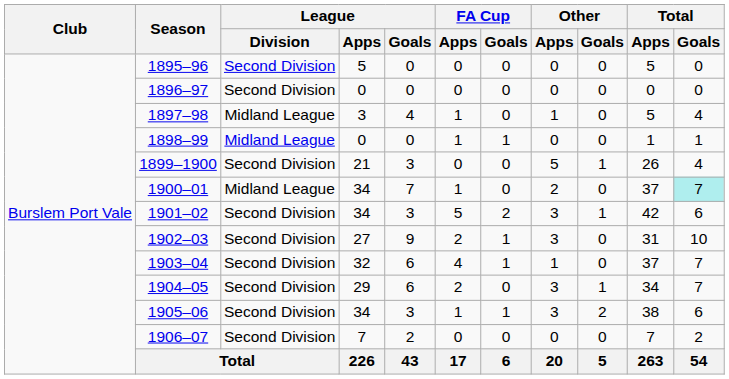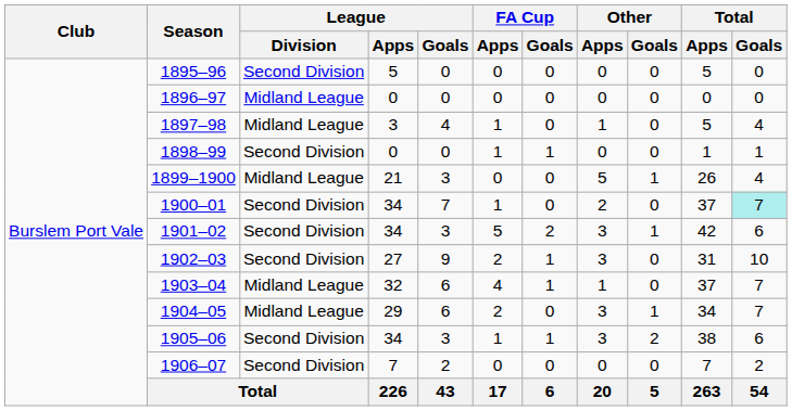 <table class="wikitable" style="text-align:center">
 <tr>
 <th rowspan="2">Club</th>
 <th rowspan="2">Season</th>
 <th colspan="3">League</th>
 <th colspan="2"><a href='#'>FA Cup</a></th>
 <th colspan="2">Other</th>
 <th colspan="2">Total</th>
 </tr>
 <tr>
 <th>Division</th>
 <th>Apps</th>
 <th>Goals</th>
 <th>Apps</th>
 <th>Goals</th>
 <th>Apps</th>
 <th>Goals</th>
 <th>Apps</th>
 <th>Goals</th>
 </tr>
 <tr>
 <td rowspan="13"><a href='#'>Burslem Port Vale</a></td>
 <td><a href='#'>1895–96</a></td>
 <td><a href='#'>Second Division</a></td>
 <td>5</td>
 <td>0</td>
 <td>0</td>
 <td>0</td>
 <td>0</td>
 <td>0</td>
 <td>5</td>
 <td>0</td>
 </tr>
 <tr>
 <td><a href='#'>1896–97</a></td>
-<td>Second Division</td>
+<td><a href='#'>Midland League</a></td>
 <td>0</td>
 <td>0</td>
 <td>0</td>
 <td>0</td>
 <td>0</td>
 <td>0</td>
 <td>0</td>
 <td>0</td>
 </tr>
 <tr>
 <td><a href='#'>1897–98</a></td>
 <td>Midland League</td>
 <td>3</td>
 <td>4</td>
 <td>1</td>
 <td>0</td>
 <td>1</td>
 <td>0</td>
 <td>5</td>
 <td>4</td>
 </tr>
 <tr>
 <td><a href='#'>1898–99</a></td>
-<td><a href='#'>Midland League</a></td>
+<td>Second Division</td>
 <td>0</td>
 <td>0</td>
 <td>1</td>
 <td>1</td>
 <td>0</td>
 <td>0</td>
 <td>1</td>
 <td>1</td>
 </tr>
 <tr>
 <td><a href='#'>1899–1900</a></td>
-<td>Second Division</td>
+<td>Midland League</td>
 <td>21</td>
 <td>3</td>
 <td>0</td>
 <td>0</td>
 <td>5</td>
 <td>1</td>
 <td>26</td>
 <td>4</td>
 </tr>
 <tr>
 <td><a href='#'>1900–01</a></td>
-<td>Midland League</td>
+<td>Second Division</td>
 <td>34</td>
 <td>7</td>
 <td>1</td>
 <td>0</td>
 <td>2</td>
 <td>0</td>
 <td>37</td>
 <td style="background: paleturquoise;">7</td>
 </tr>
 <tr>
 <td><a href='#'>1901–02</a></td>
 <td>Second Division</td>
 <td>34</td>
 <td>3</td>
 <td>5</td>
 <td>2</td>
 <td>3</td>
 <td>1</td>
 <td>42</td>
 <td>6</td>
 </tr>
 <tr>
 <td><a href='#'>1902–03</a></td>
 <td>Second Division</td>
 <td>27</td>
 <td>9</td>
 <td>2</td>
 <td>1</td>
 <td>3</td>
 <td>0</td>
 <td>31</td>
 <td>10</td>
 </tr>
 <tr>
 <td><a href='#'>1903–04</a></td>
-<td>Second Division</td>
+<td>Midland League</td>
 <td>32</td>
 <td>6</td>
 <td>4</td>
 <td>1</td>
 <td>1</td>
 <td>0</td>
 <td>37</td>
 <td>7</td>
 </tr>
 <tr>
 <td><a href='#'>1904–05</a></td>
-<td>Second Division</td>
+<td>Midland League</td>
 <td>29</td>
 <td>6</td>
 <td>2</td>
 <td>0</td>
 <td>3</td>
 <td>1</td>
 <td>34</td>
 <td>7</td>
 </tr>
 <tr>
 <td><a href='#'>1905–06</a></td>
 <td>Second Division</td>
 <td>34</td>
 <td>3</td>
 <td>1</td>
 <td>1</td>
 <td>3</td>
 <td>2</td>
 <td>38</td>
 <td>6</td>
 </tr>
 <tr>
 <td><a href='#'>1906–07</a></td>
 <td>Second Division</td>
 <td>7</td>
 <td>2</td>
 <td>0</td>
 <td>0</td>
 <td>0</td>
 <td>0</td>
 <td>7</td>
 <td>2</td>
 </tr>
 <tr>
 <th colspan="2">Total</th>
 <th>226</th>
 <th>43</th>
 <th>17</th>
 <th>6</th>
 <th>20</th>
 <th>5</th>
 <th>263</th>
 <th>54</th>
 </tr>
 </table>
